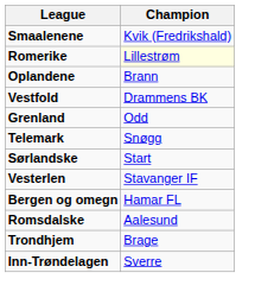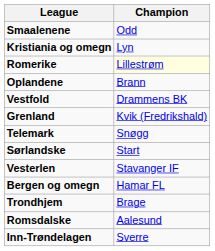 <table class="wikitable">
 <tr>
 <th>League</th>
 <th>Champion</th>
 </tr>
 <tr>
 <td><strong>Smaalenene</strong></td>
-<td><a href='#'>Kvik (Fredrikshald)</a></td>
+<td><a href='#'>Odd</a></td>
+</tr>
+<tr>
+<td><strong>Kristiania og omegn</strong></td>
+<td><a href='#'>Lyn</a></td>
 </tr>
 <tr>
 <td><strong>Romerike</strong></td>
 <td style="background: lightyellow;"><a href='#'>Lillestrøm</a></td>
 </tr>
 <tr>
 <td><strong>Oplandene</strong></td>
 <td><a href='#'>Brann</a></td>
 </tr>
 <tr>
 <td><strong>Vestfold</strong></td>
 <td><a href='#'>Drammens BK</a></td>
 </tr>
 <tr>
 <td><strong>Grenland</strong></td>
-<td><a href='#'>Odd</a></td>
+<td><a href='#'>Kvik (Fredrikshald)</a></td>
 </tr>
 <tr>
 <td><strong>Telemark</strong></td>
 <td><a href='#'>Snøgg</a></td>
 </tr>
 <tr>
 <td><strong>Sørlandske</strong></td>
 <td><a href='#'>Start</a></td>
 </tr>
 <tr>
 <td><strong>Vesterlen</strong></td>
 <td><a href='#'>Stavanger IF</a></td>
 </tr>
 <tr>
 <td><strong>Bergen og omegn</strong></td>
 <td><a href='#'>Hamar FL</a></td>
 </tr>
 <tr>
+<td><strong>Trondhjem</strong></td>
+<td><a href='#'>Brage</a></td>
+</tr>
+<tr>
 <td><strong>Romsdalske</strong></td>
 <td><a href='#'>Aalesund</a></td>
-</tr>
-<tr>
-<td><strong>Trondhjem</strong></td>
-<td><a href='#'>Brage</a></td>
 </tr>
 <tr>
 <td><strong>Inn-Trøndelagen</strong></td>
 <td><a href='#'>Sverre</a></td>
 </tr>
 </table>
